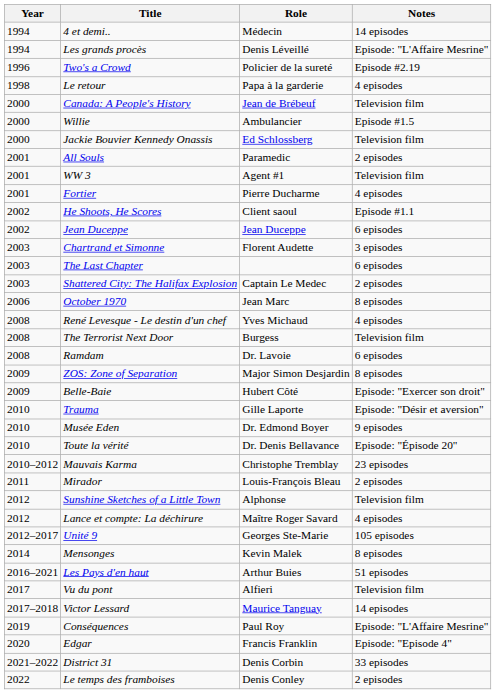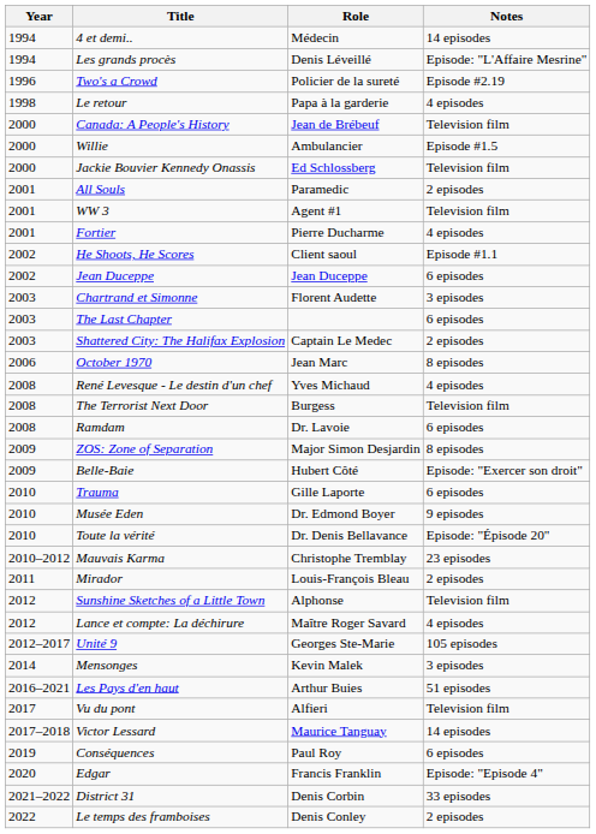 <table class="wikitable sortable">
 <tr>
 <th>Year</th>
 <th>Title</th>
 <th>Role</th>
 <th>Notes</th>
 </tr>
 <tr>
 <td>1994</td>
 <td><em>4 et demi..</em></td>
 <td>Médecin</td>
 <td>14 episodes</td>
 </tr>
 <tr>
 <td>1994</td>
 <td><em>Les grands procès</em></td>
 <td>Denis Léveillé</td>
 <td>Episode: "L'Affaire Mesrine"</td>
 </tr>
 <tr>
 <td>1996</td>
 <td><a href='#'><em>Two's a Crowd</em></a></td>
 <td>Policier de la sureté</td>
 <td>Episode #2.19</td>
 </tr>
 <tr>
 <td>1998</td>
 <td><em>Le retour</em></td>
 <td>Papa à la garderie</td>
 <td>4 episodes</td>
 </tr>
 <tr>
 <td>2000</td>
 <td><em><a href='#'>Canada: A People's History</a></em></td>
 <td><a href='#'>Jean de Brébeuf</a></td>
 <td>Television film</td>
 </tr>
 <tr>
 <td>2000</td>
 <td><em>Willie</em></td>
 <td>Ambulancier</td>
 <td>Episode #1.5</td>
 </tr>
 <tr>
 <td>2000</td>
 <td><em>Jackie Bouvier Kennedy Onassis</em></td>
 <td><a href='#'>Ed Schlossberg</a></td>
 <td>Television film</td>
 </tr>
 <tr>
 <td>2001</td>
 <td><a href='#'><em>All Souls</em></a></td>
 <td>Paramedic</td>
 <td>2 episodes</td>
 </tr>
 <tr>
 <td>2001</td>
 <td><em>WW 3</em></td>
 <td>Agent #1</td>
 <td>Television film</td>
 </tr>
 <tr>
 <td>2001</td>
 <td><a href='#'><em>Fortier</em></a></td>
 <td>Pierre Ducharme</td>
 <td>4 episodes</td>
 </tr>
 <tr>
 <td>2002</td>
 <td><em><a href='#'>He Shoots, He Scores</a></em></td>
 <td>Client saoul</td>
 <td>Episode #1.1</td>
 </tr>
 <tr>
 <td>2002</td>
 <td><a href='#'><em>Jean Duceppe</em></a></td>
 <td><a href='#'>Jean Duceppe</a></td>
 <td>6 episodes</td>
 </tr>
 <tr>
 <td>2003</td>
 <td><em><a href='#'>Chartrand et Simonne</a></em></td>
 <td>Florent Audette</td>
 <td>3 episodes</td>
 </tr>
 <tr>
 <td>2003</td>
 <td><a href='#'><em>The Last Chapter</em></a></td>
 <td></td>
 <td>6 episodes</td>
 </tr>
 <tr>
 <td>2003</td>
 <td><em><a href='#'>Shattered City: The Halifax Explosion</a></em></td>
 <td>Captain Le Medec</td>
 <td>2 episodes</td>
 </tr>
 <tr>
 <td>2006</td>
 <td><a href='#'><em>October 1970</em></a></td>
 <td>Jean Marc</td>
 <td>8 episodes</td>
 </tr>
 <tr>
 <td>2008</td>
 <td><em>René Levesque - Le destin d'un chef</em></td>
 <td>Yves Michaud</td>
 <td>4 episodes</td>
 </tr>
 <tr>
 <td>2008</td>
 <td><em>The Terrorist Next Door</em></td>
 <td>Burgess</td>
 <td>Television film</td>
 </tr>
 <tr>
 <td>2008</td>
 <td><em>Ramdam</em></td>
 <td>Dr. Lavoie</td>
 <td>6 episodes</td>
 </tr>
 <tr>
 <td>2009</td>
 <td><em><a href='#'>ZOS: Zone of Separation</a></em></td>
 <td>Major Simon Desjardin</td>
 <td>8 episodes</td>
 </tr>
 <tr>
 <td>2009</td>
 <td><em>Belle-Baie</em></td>
 <td>Hubert Côté</td>
 <td>Episode: "Exercer son droit"</td>
 </tr>
 <tr>
 <td>2010</td>
 <td><a href='#'><em>Trauma</em></a></td>
 <td>Gille Laporte</td>
-<td>Episode: "Désir et aversion"</td>
+<td>6 episodes</td>
 </tr>
 <tr>
 <td>2010</td>
 <td><em>Musée Eden</em></td>
 <td>Dr. Edmond Boyer</td>
 <td>9 episodes</td>
 </tr>
 <tr>
 <td>2010</td>
 <td><em>Toute la vérité</em></td>
 <td>Dr. Denis Bellavance</td>
 <td>Episode: "Épisode 20"</td>
 </tr>
 <tr>
 <td>2010–2012</td>
 <td><em>Mauvais Karma</em></td>
 <td>Christophe Tremblay</td>
 <td>23 episodes</td>
 </tr>
 <tr>
 <td>2011</td>
 <td><em>Mirador</em></td>
 <td>Louis-François Bleau</td>
 <td>2 episodes</td>
 </tr>
 <tr>
 <td>2012</td>
 <td><em><a href='#'>Sunshine Sketches of a Little Town</a></em></td>
 <td>Alphonse</td>
 <td>Television film</td>
 </tr>
 <tr>
 <td>2012</td>
 <td><em>Lance et compte: La déchirure</em></td>
 <td>Maître Roger Savard</td>
 <td>4 episodes</td>
 </tr>
 <tr>
 <td>2012–2017</td>
 <td><em><a href='#'>Unité 9</a></em></td>
 <td>Georges Ste-Marie</td>
 <td>105 episodes</td>
 </tr>
 <tr>
 <td>2014</td>
 <td><em>Mensonges</em></td>
 <td>Kevin Malek</td>
-<td>8 episodes</td>
+<td>3 episodes</td>
 </tr>
 <tr>
 <td>2016–2021</td>
 <td><em><a href='#'>Les Pays d'en haut</a></em></td>
 <td>Arthur Buies</td>
 <td>51 episodes</td>
 </tr>
 <tr>
 <td>2017</td>
 <td><em>Vu du pont</em></td>
 <td>Alfieri</td>
 <td>Television film</td>
 </tr>
 <tr>
 <td>2017–2018</td>
 <td><em>Victor Lessard</em></td>
 <td><a href='#'>Maurice Tanguay</a></td>
 <td>14 episodes</td>
 </tr>
 <tr>
 <td>2019</td>
 <td><em>Conséquences</em></td>
 <td>Paul Roy</td>
-<td>Episode: "L'Affaire Mesrine"</td>
+<td>6 episodes</td>
 </tr>
 <tr>
 <td>2020</td>
 <td><em>Edgar</em></td>
 <td>Francis Franklin</td>
 <td>Episode: "Episode 4"</td>
 </tr>
 <tr>
 <td>2021–2022</td>
 <td><em>District 31</em></td>
 <td>Denis Corbin</td>
 <td>33 episodes</td>
 </tr>
 <tr>
 <td>2022</td>
 <td><em>Le temps des framboises</em></td>
 <td>Denis Conley</td>
 <td>2 episodes</td>
 </tr>
 </table>
